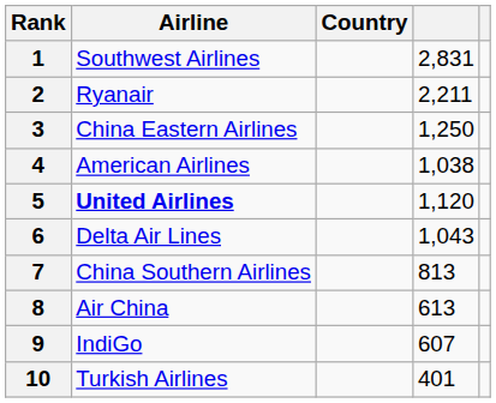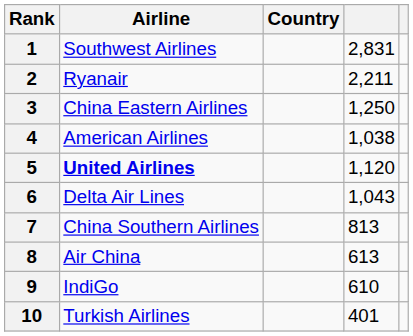 <table class="wikitable sortable">
 <tr>
 <th>Rank</th>
 <th>Airline</th>
 <th>Country</th>
 <th></th>
 <th></th>
 </tr>
 <tr>
 <th>1</th>
 <td><a href='#'>Southwest Airlines</a></td>
 <td></td>
 <td>2,831</td>
 <td></td>
 </tr>
 <tr>
 <th>2</th>
 <td><a href='#'>Ryanair</a></td>
 <td></td>
 <td>2,211</td>
 <td></td>
 </tr>
 <tr>
 <th>3</th>
 <td><a href='#'>China Eastern Airlines</a></td>
 <td></td>
 <td>1,250</td>
 <td></td>
 </tr>
 <tr>
 <th>4</th>
 <td><a href='#'>American Airlines</a></td>
 <td></td>
 <td>1,038</td>
 <td></td>
 </tr>
 <tr>
 <th>5</th>
 <td><strong><a href='#'>United Airlines</a></strong></td>
 <td></td>
 <td>1,120</td>
 <td></td>
 </tr>
 <tr>
 <th>6</th>
 <td><a href='#'>Delta Air Lines</a></td>
 <td></td>
 <td>1,043</td>
 <td></td>
 </tr>
 <tr>
 <th>7</th>
 <td><a href='#'>China Southern Airlines</a></td>
 <td></td>
 <td>813</td>
 <td></td>
 </tr>
 <tr>
 <th>8</th>
 <td><a href='#'>Air China</a></td>
 <td></td>
 <td>613</td>
 <td></td>
 </tr>
 <tr>
 <th>9</th>
 <td><a href='#'>IndiGo</a></td>
 <td></td>
-<td>607</td>
+<td>610</td>
 <td></td>
 </tr>
 <tr>
 <th>10</th>
 <td><a href='#'>Turkish Airlines</a></td>
 <td></td>
 <td>401</td>
 <td></td>
 </tr>
 </table>
